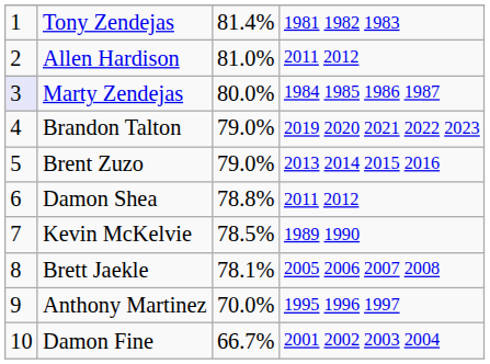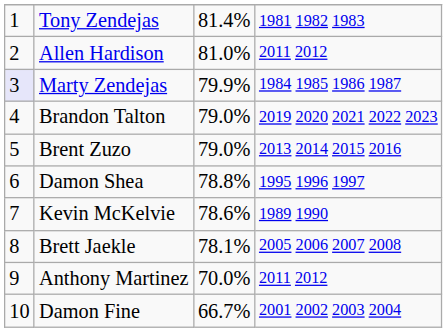 <table class="wikitable">
 <tr>
 </tr>
 <tr>
 <td>1</td>
 <td><a href='#'>Tony Zendejas</a></td>
 <td><abbr>81.4%</abbr></td>
 <td style="font-size:80%;"><a href='#'>1981</a> <a href='#'>1982</a> <a href='#'>1983</a></td>
 </tr>
 <tr>
 <td>2</td>
 <td><a href='#'>Allen Hardison</a></td>
 <td><abbr>81.0%</abbr></td>
 <td style="font-size:80%;"><a href='#'>2011</a> <a href='#'>2012</a></td>
 </tr>
 <tr>
 <td style="background: lavender;">3</td>
 <td><a href='#'>Marty Zendejas</a></td>
-<td><abbr>80.0%</abbr></td>
+<td><abbr>79.9%</abbr></td>
 <td style="font-size:80%;"><a href='#'>1984</a> <a href='#'>1985</a> <a href='#'>1986</a> <a href='#'>1987</a></td>
 </tr>
 <tr>
 <td>4</td>
 <td>Brandon Talton</td>
 <td><abbr>79.0%</abbr></td>
 <td style="font-size:80%;"><a href='#'>2019</a> <a href='#'>2020</a> <a href='#'>2021</a> <a href='#'>2022</a> <a href='#'>2023</a></td>
 </tr>
 <tr>
 <td>5</td>
 <td>Brent Zuzo</td>
 <td><abbr>79.0%</abbr></td>
 <td style="font-size:80%;"><a href='#'>2013</a> <a href='#'>2014</a> <a href='#'>2015</a> <a href='#'>2016</a></td>
 </tr>
 <tr>
 <td>6</td>
 <td>Damon Shea</td>
 <td><abbr>78.8%</abbr></td>
-<td style="font-size:80%;"><a href='#'>2011</a> <a href='#'>2012</a></td>
+<td style="font-size:80%;"><a href='#'>1995</a> <a href='#'>1996</a> <a href='#'>1997</a></td>
 </tr>
 <tr>
 <td>7</td>
 <td>Kevin McKelvie</td>
-<td><abbr>78.5%</abbr></td>
+<td><abbr>78.6%</abbr></td>
 <td style="font-size:80%;"><a href='#'>1989</a> <a href='#'>1990</a></td>
 </tr>
 <tr>
 <td>8</td>
 <td>Brett Jaekle</td>
 <td><abbr>78.1%</abbr></td>
 <td style="font-size:80%;"><a href='#'>2005</a> <a href='#'>2006</a> <a href='#'>2007</a> <a href='#'>2008</a></td>
 </tr>
 <tr>
 <td>9</td>
 <td>Anthony Martinez</td>
 <td><abbr>70.0%</abbr></td>
-<td style="font-size:80%;"><a href='#'>1995</a> <a href='#'>1996</a> <a href='#'>1997</a></td>
+<td style="font-size:80%;"><a href='#'>2011</a> <a href='#'>2012</a></td>
 </tr>
 <tr>
 <td>10</td>
 <td>Damon Fine</td>
 <td><abbr>66.7%</abbr></td>
 <td style="font-size:80%;"><a href='#'>2001</a> <a href='#'>2002</a> <a href='#'>2003</a> <a href='#'>2004</a><br></td>
 </tr>
 </table>
